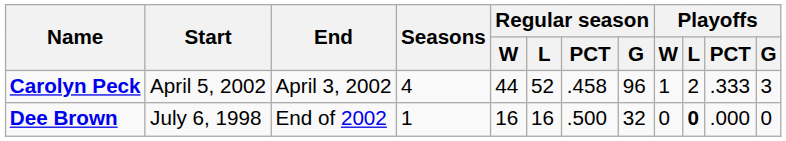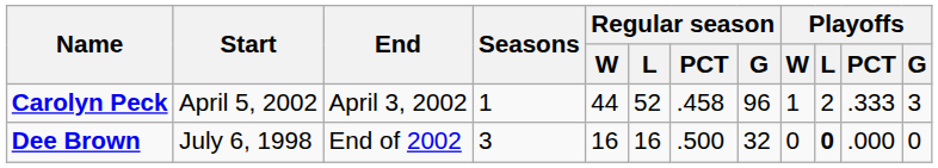 <table class="wikitable" style="margin:0.2em auto;">
 <tr>
 <th rowspan="2">Name</th>
 <th rowspan="2">Start</th>
 <th rowspan="2">End</th>
 <th rowspan="2">Seasons</th>
 <th colspan="4">Regular season</th>
 <th colspan="4">Playoffs</th>
 </tr>
 <tr>
 <th>W</th>
 <th>L</th>
 <th>PCT</th>
 <th>G</th>
 <th>W</th>
 <th>L</th>
 <th>PCT</th>
 <th>G</th>
 </tr>
 <tr>
 <td><strong><a href='#'>Carolyn Peck</a></strong></td>
 <td>April 5, 2002</td>
 <td>April 3, 2002</td>
-<td>4</td>
+<td>1</td>
 <td>44</td>
 <td>52</td>
 <td>.458</td>
 <td>96</td>
 <td>1</td>
 <td>2</td>
 <td>.333</td>
 <td>3</td>
 </tr>
 <tr>
 <td><strong><a href='#'>Dee Brown</a></strong></td>
 <td>July 6, 1998</td>
 <td>End of <a href='#'>2002</a></td>
-<td>1</td>
+<td>3</td>
 <td>16</td>
 <td>16</td>
 <td>.500</td>
 <td>32</td>
 <td>0</td>
 <td><strong>0</strong></td>
 <td>.000</td>
 <td>0</td>
 </tr>
 </table>
